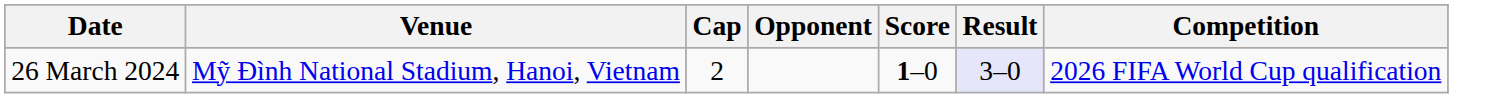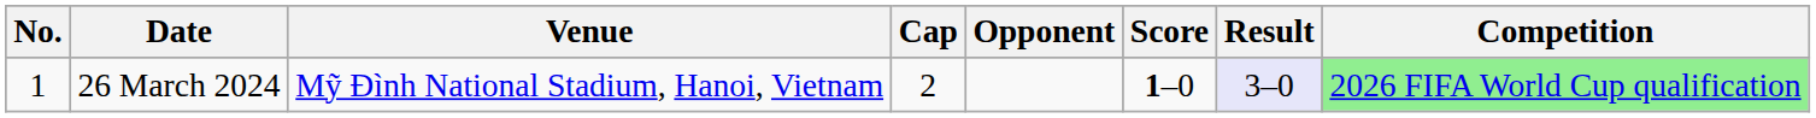 <table class="wikitable sortable">
 <tr>
+<th scope=col>No.</th>
 <th scope=col>Date</th>
 <th scope=col>Venue</th>
 <th scope=col>Cap</th>
 <th scope=col>Opponent</th>
 <th scope=col>Score</th>
 <th scope=col>Result</th>
 <th scope=col>Competition</th>
 </tr>
 <tr>
+<td align="center">1</td>
 <td>26 March 2024</td>
 <td><a href='#'>Mỹ Đình National Stadium</a>, <a href='#'>Hanoi</a>, <a href='#'>Vietnam</a></td>
 <td align="center">2</td>
 <td></td>
 <td align="center"><strong>1</strong>–0</td>
 <td align="center" style="background: lavender;">3–0</td>
-<td><a href='#'>2026 FIFA World Cup qualification</a></td>
+<td style="background: lightgreen;"><a href='#'>2026 FIFA World Cup qualification</a></td>
 </tr>
 </table>
